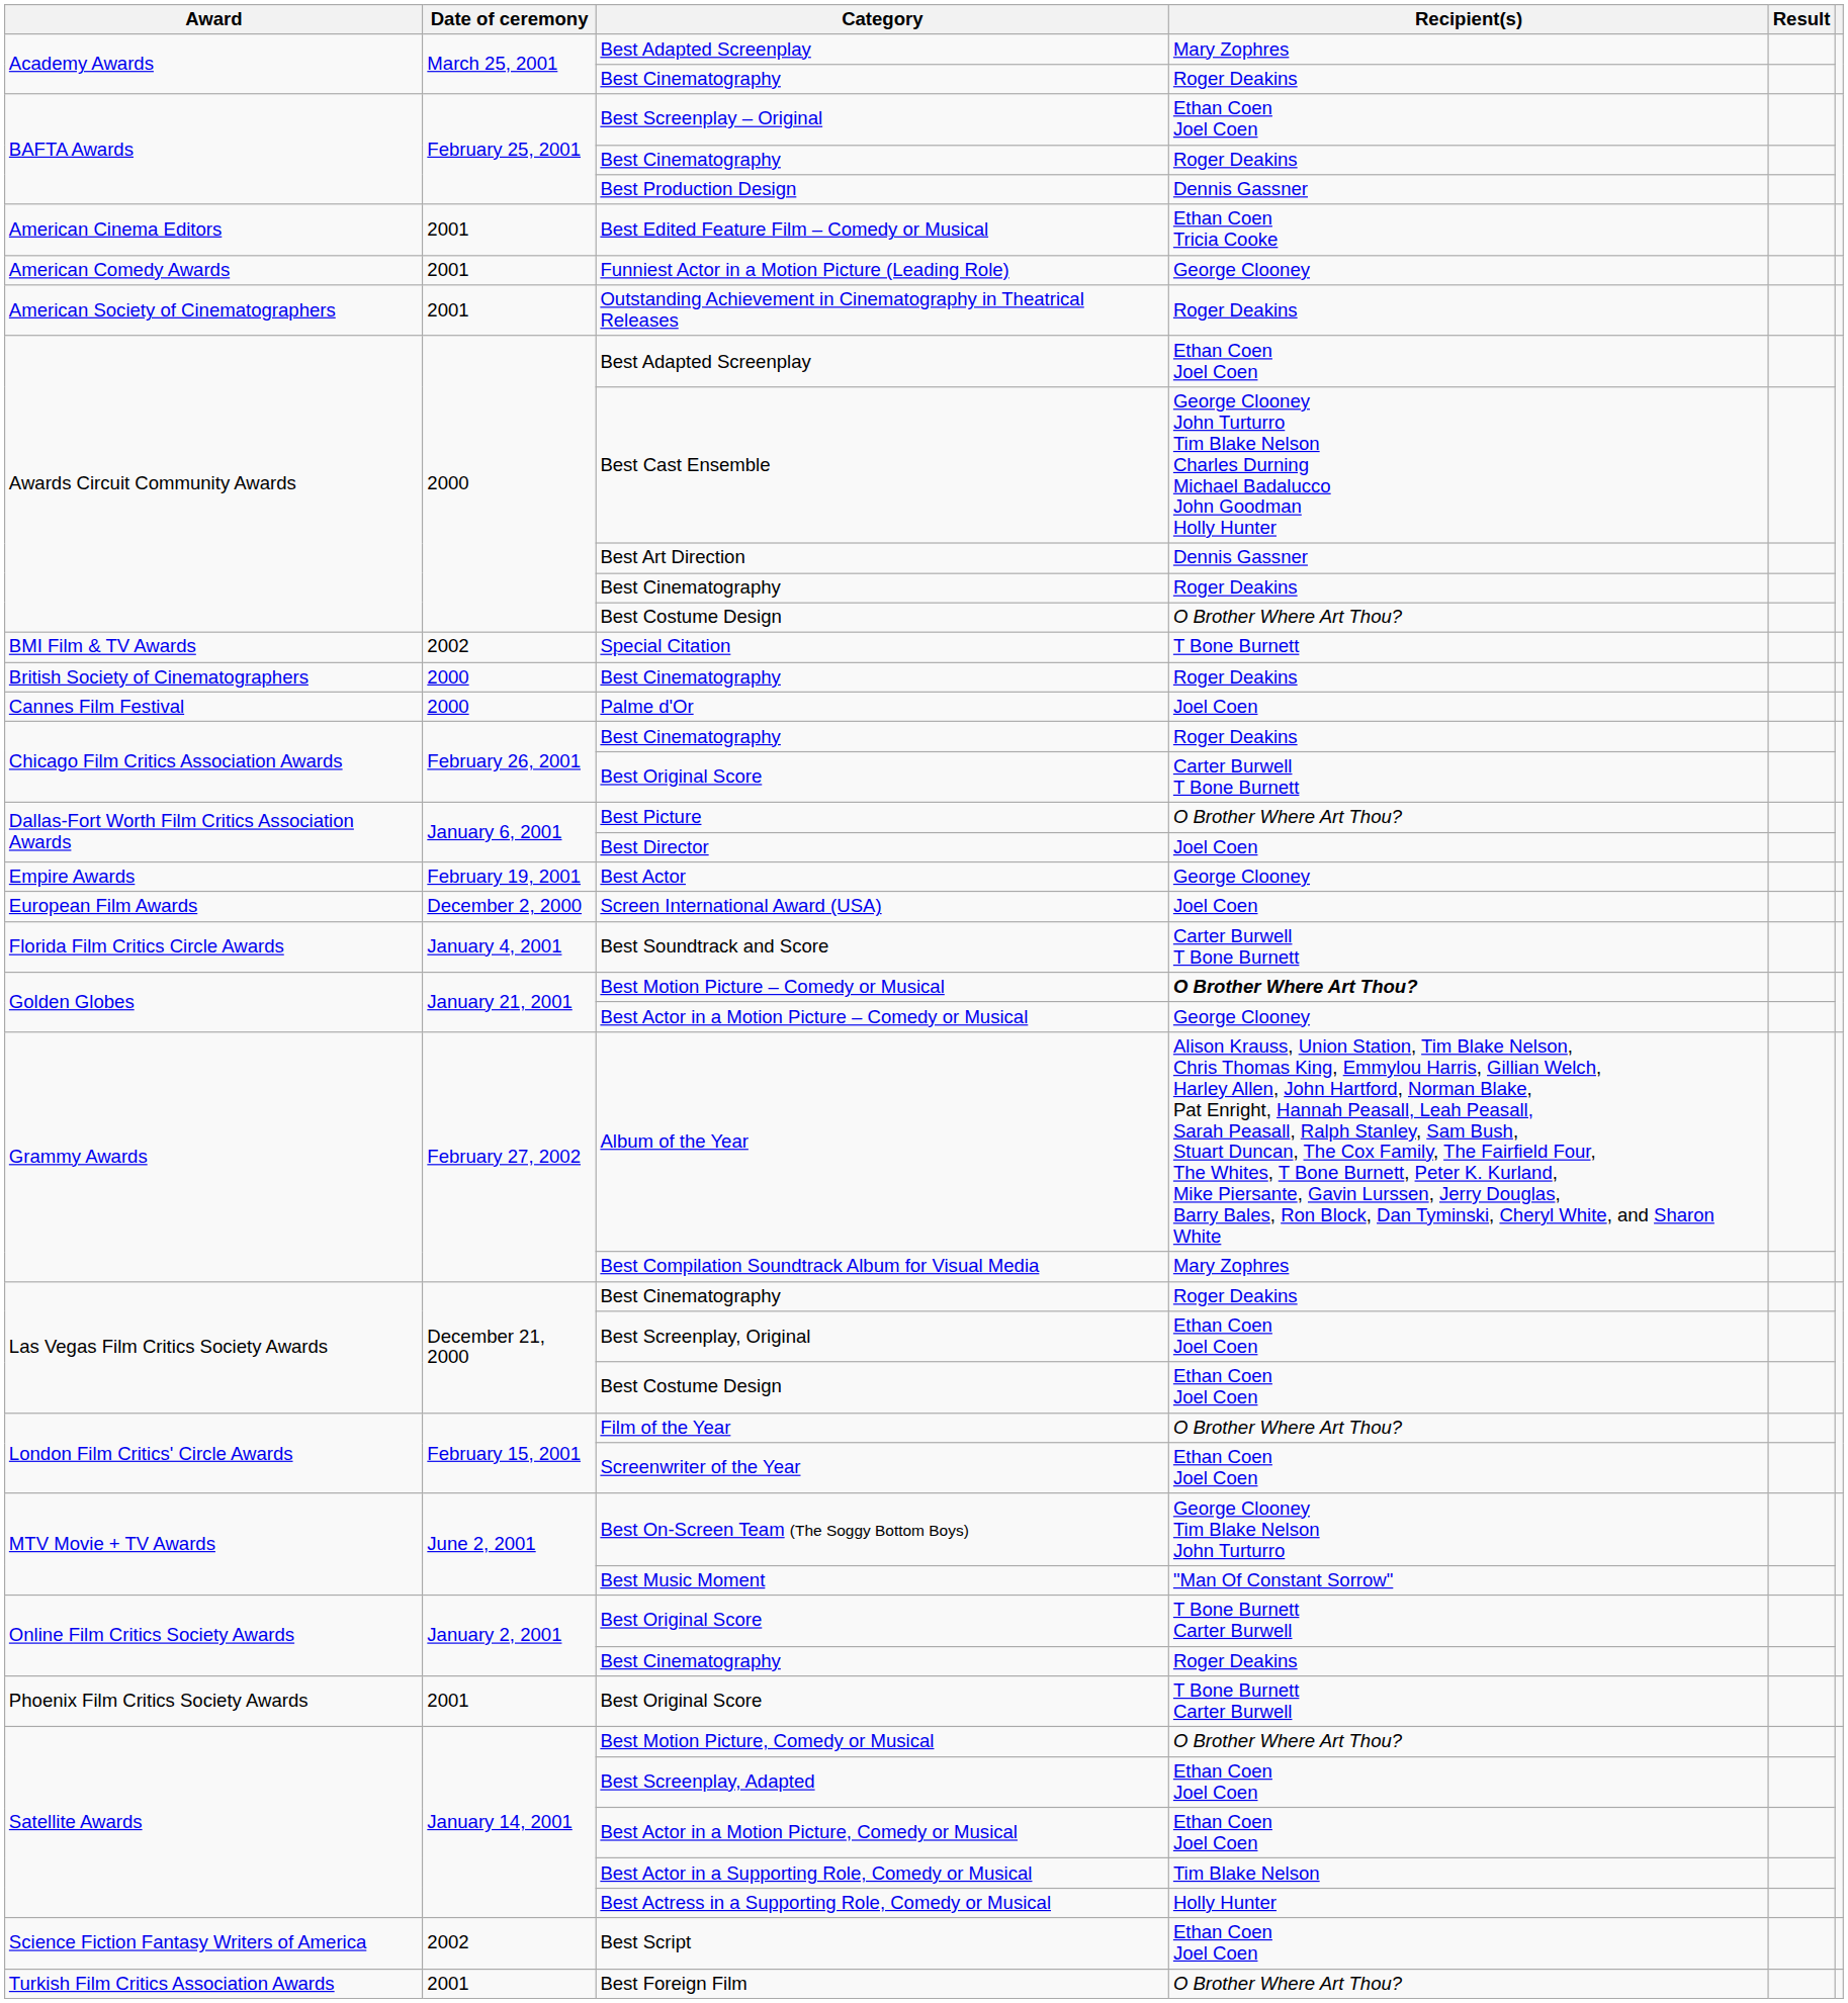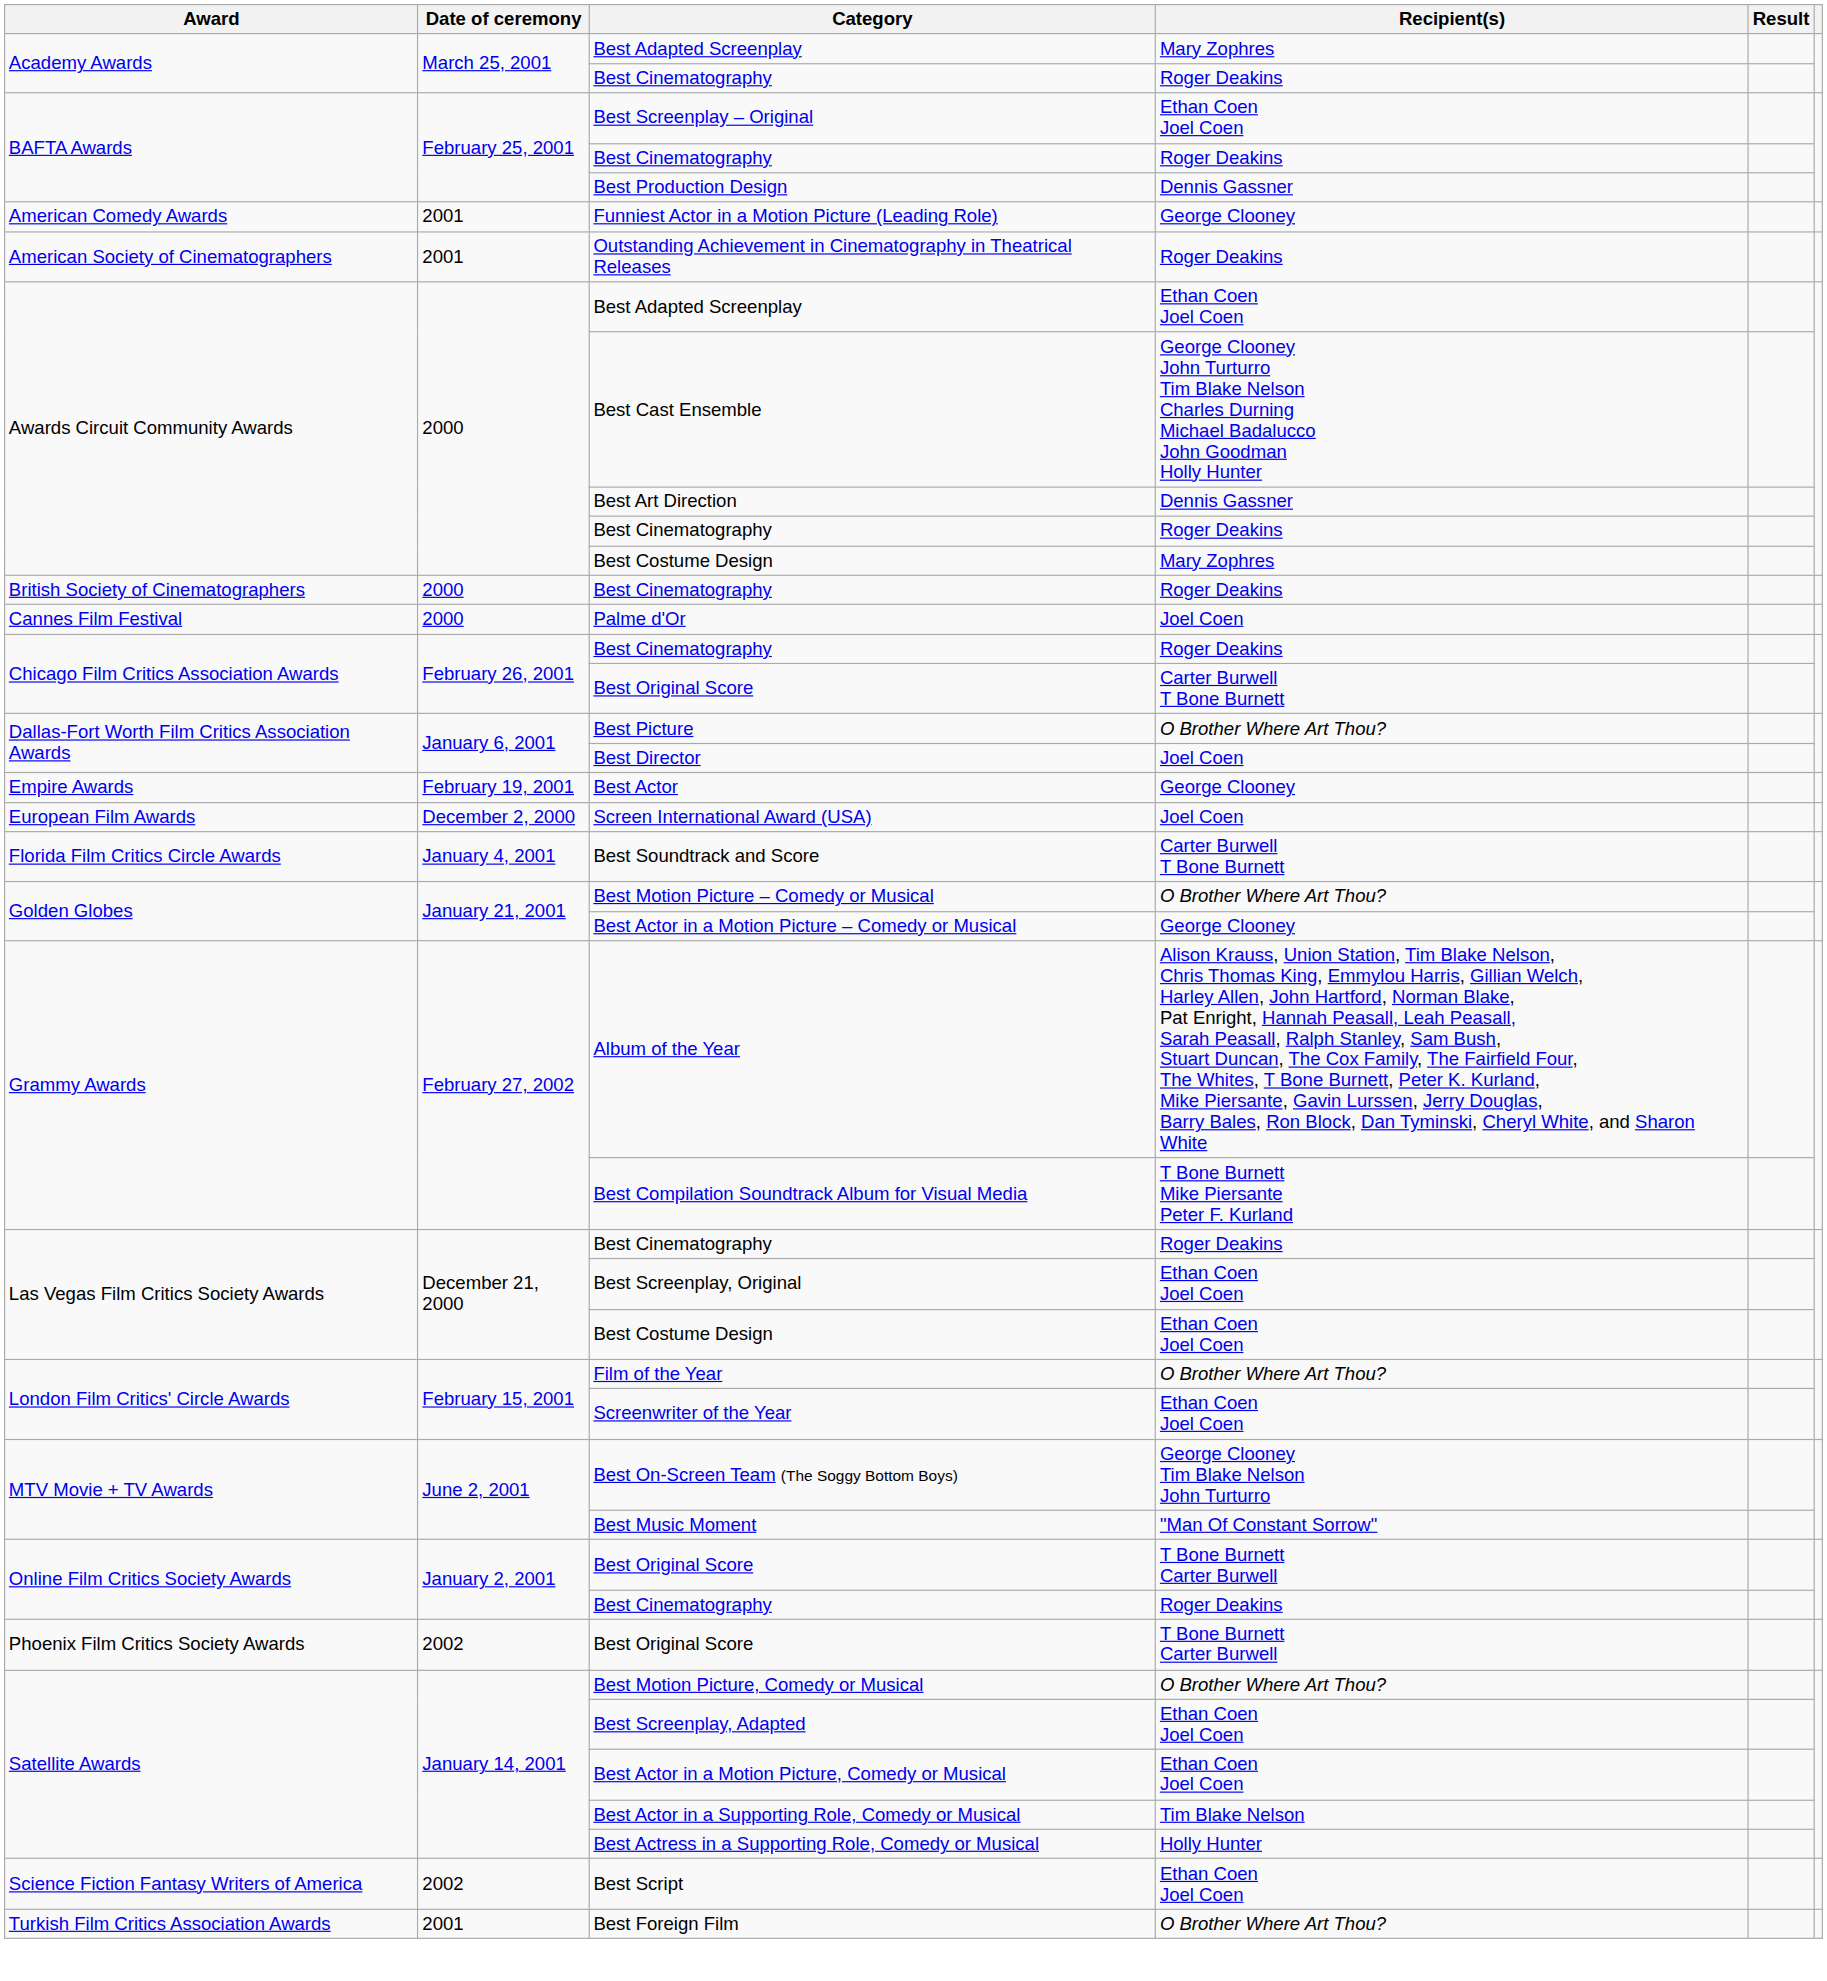 <table class="wikitable">
 <tr>
 <th>Award</th>
 <th>Date of ceremony</th>
 <th>Category</th>
 <th>Recipient(s)</th>
 <th>Result</th>
 <th></th>
 </tr>
 <tr>
 <td rowspan="2"><a href='#'>Academy Awards</a></td>
 <td rowspan="2"><a href='#'>March 25, 2001</a></td>
 <td><a href='#'>Best Adapted Screenplay</a></td>
 <td><a href='#'>Mary Zophres</a></td>
 <td></td>
 <td rowspan="2"></td>
 </tr>
 <tr>
 <td><a href='#'>Best Cinematography</a></td>
 <td><a href='#'>Roger Deakins</a></td>
 <td></td>
 </tr>
 <tr>
 <td rowspan="3"><a href='#'>BAFTA Awards</a></td>
 <td rowspan="3"><a href='#'>February 25, 2001</a></td>
 <td><a href='#'>Best Screenplay – Original</a></td>
 <td><a href='#'>Ethan Coen<br>Joel Coen</a></td>
 <td></td>
 <td rowspan="3"></td>
 </tr>
 <tr>
 <td><a href='#'>Best Cinematography</a></td>
 <td><a href='#'>Roger Deakins</a></td>
 <td></td>
 </tr>
 <tr>
 <td><a href='#'>Best Production Design</a></td>
 <td><a href='#'>Dennis Gassner</a></td>
-<td></td>
-</tr>
-<tr>
-<td><a href='#'>American Cinema Editors</a></td>
-<td>2001</td>
-<td><a href='#'>Best Edited Feature Film – Comedy or Musical</a></td>
-<td><a href='#'>Ethan Coen</a><br><a href='#'>Tricia Cooke</a></td>
-<td></td>
 <td></td>
 </tr>
 <tr>
 <td><a href='#'>American Comedy Awards</a></td>
 <td>2001</td>
 <td><a href='#'>Funniest Actor in a Motion Picture (Leading Role)</a></td>
 <td><a href='#'>George Clooney</a></td>
 <td></td>
 <td></td>
 </tr>
 <tr>
 <td><a href='#'>American Society of Cinematographers</a></td>
 <td>2001</td>
 <td><a href='#'>Outstanding Achievement in Cinematography in Theatrical Releases</a></td>
 <td><a href='#'>Roger Deakins</a></td>
 <td></td>
 <td></td>
 </tr>
 <tr>
 <td rowspan="5">Awards Circuit Community Awards</td>
 <td rowspan="5">2000</td>
 <td>Best Adapted Screenplay</td>
 <td><a href='#'>Ethan Coen<br>Joel Coen</a></td>
 <td></td>
 <td rowspan="5"></td>
 </tr>
 <tr>
 <td>Best Cast Ensemble</td>
 <td><a href='#'>George Clooney</a><br><a href='#'>John Turturro</a><br><a href='#'>Tim Blake Nelson</a><br><a href='#'>Charles Durning</a><br><a href='#'>Michael Badalucco</a><br><a href='#'>John Goodman</a><br><a href='#'>Holly Hunter</a></td>
 <td></td>
 </tr>
 <tr>
 <td>Best Art Direction</td>
 <td><a href='#'>Dennis Gassner</a></td>
 <td></td>
 </tr>
 <tr>
 <td>Best Cinematography</td>
 <td><a href='#'>Roger Deakins</a></td>
 <td></td>
 </tr>
 <tr>
 <td>Best Costume Design</td>
-<td><em>O Brother Where Art Thou?</em></td>
-<td></td>
-</tr>
-<tr>
-<td><a href='#'>BMI Film & TV Awards</a></td>
-<td>2002</td>
-<td><a href='#'>Special Citation</a></td>
-<td><a href='#'>T Bone Burnett</a></td>
-<td></td>
+<td><a href='#'>Mary Zophres</a></td>
 <td></td>
 </tr>
 <tr>
 <td><a href='#'>British Society of Cinematographers</a></td>
 <td><a href='#'>2000</a></td>
 <td><a href='#'>Best Cinematography</a></td>
 <td><a href='#'>Roger Deakins</a></td>
 <td></td>
 <td></td>
 </tr>
 <tr>
 <td><a href='#'>Cannes Film Festival</a></td>
 <td><a href='#'>2000</a></td>
 <td><a href='#'>Palme d'Or</a></td>
 <td><a href='#'>Joel Coen</a></td>
 <td></td>
 <td></td>
 </tr>
 <tr>
 <td rowspan="2"><a href='#'>Chicago Film Critics Association Awards</a></td>
 <td rowspan="2"><a href='#'>February 26, 2001</a></td>
 <td><a href='#'>Best Cinematography</a></td>
 <td><a href='#'>Roger Deakins</a></td>
 <td></td>
 <td rowspan="2"></td>
 </tr>
 <tr>
 <td><a href='#'>Best Original Score</a></td>
 <td><a href='#'>Carter Burwell</a><br><a href='#'>T Bone Burnett</a></td>
 <td></td>
 </tr>
 <tr>
 <td rowspan="2"><a href='#'>Dallas-Fort Worth Film Critics Association Awards</a></td>
 <td rowspan="2"><a href='#'>January 6, 2001</a></td>
 <td><a href='#'>Best Picture</a></td>
 <td><em>O Brother Where Art Thou?</em></td>
 <td></td>
 <td rowspan="2"></td>
 </tr>
 <tr>
 <td><a href='#'>Best Director</a></td>
 <td><a href='#'>Joel Coen</a></td>
 <td></td>
 </tr>
 <tr>
 <td><a href='#'>Empire Awards</a></td>
 <td><a href='#'>February 19, 2001</a></td>
 <td><a href='#'>Best Actor</a></td>
 <td><a href='#'>George Clooney</a></td>
 <td></td>
 <td></td>
 </tr>
 <tr>
 <td><a href='#'>European Film Awards</a></td>
 <td><a href='#'>December 2, 2000</a></td>
 <td><a href='#'>Screen International Award (USA)</a></td>
 <td><a href='#'>Joel Coen</a></td>
 <td></td>
 <td></td>
 </tr>
 <tr>
 <td><a href='#'>Florida Film Critics Circle Awards</a></td>
 <td><a href='#'>January 4, 2001</a></td>
 <td>Best Soundtrack and Score</td>
 <td><a href='#'>Carter Burwell</a><br><a href='#'>T Bone Burnett</a></td>
 <td></td>
 <td></td>
 </tr>
 <tr>
 <td rowspan="2"><a href='#'>Golden Globes</a></td>
 <td rowspan="2"><a href='#'>January 21, 2001</a></td>
 <td><a href='#'>Best Motion Picture – Comedy or Musical</a></td>
-<td><strong><em>O Brother Where Art Thou?</em></strong></td>
+<td><em>O Brother Where Art Thou?</em></td>
 <td></td>
 <td rowspan="2"></td>
 </tr>
 <tr>
 <td><a href='#'>Best Actor in a Motion Picture – Comedy or Musical</a></td>
 <td><a href='#'>George Clooney</a></td>
 <td></td>
 </tr>
 <tr>
 <td rowspan="2"><a href='#'>Grammy Awards</a></td>
 <td rowspan="2"><a href='#'>February 27, 2002</a></td>
 <td><a href='#'>Album of the Year</a></td>
 <td><a href='#'>Alison Krauss</a>, <a href='#'>Union Station</a>, <a href='#'>Tim Blake Nelson</a>, <br> <a href='#'>Chris Thomas King</a>, <a href='#'>Emmylou Harris</a>, <a href='#'>Gillian Welch</a>, <br> <a href='#'>Harley Allen</a>, <a href='#'>John Hartford</a>, <a href='#'>Norman Blake</a>, <br> Pat Enright, <a href='#'>Hannah Peasall, Leah Peasall, <br> Sarah Peasall</a>, <a href='#'>Ralph Stanley</a>, <a href='#'>Sam Bush</a>, <br> <a href='#'>Stuart Duncan</a>, <a href='#'>The Cox Family</a>, <a href='#'>The Fairfield Four</a>, <br> <a href='#'>The Whites</a>, <a href='#'>T Bone Burnett</a>, <a href='#'>Peter K. Kurland</a>, <br> <a href='#'>Mike Piersante</a>, <a href='#'>Gavin Lurssen</a>, <a href='#'>Jerry Douglas</a>, <br> <a href='#'>Barry Bales</a>, <a href='#'>Ron Block</a>, <a href='#'>Dan Tyminski</a>, <a href='#'>Cheryl White</a>, and <a href='#'>Sharon White</a></td>
 <td></td>
 <td rowspan="2"></td>
 </tr>
 <tr>
 <td><a href='#'>Best Compilation Soundtrack Album for Visual Media</a></td>
-<td><a href='#'>Mary Zophres</a></td>
+<td><a href='#'>T Bone Burnett</a><br><a href='#'>Mike Piersante</a><br><a href='#'>Peter F. Kurland</a></td>
 <td></td>
 </tr>
 <tr>
 <td rowspan="3">Las Vegas Film Critics Society Awards</td>
 <td rowspan="3">December 21, 2000</td>
 <td>Best Cinematography</td>
 <td><a href='#'>Roger Deakins</a></td>
 <td></td>
 <td rowspan="3"></td>
 </tr>
 <tr>
 <td>Best Screenplay, Original</td>
 <td><a href='#'>Ethan Coen<br>Joel Coen</a></td>
 <td></td>
 </tr>
 <tr>
 <td>Best Costume Design</td>
 <td><a href='#'>Ethan Coen<br>Joel Coen</a></td>
 <td></td>
 </tr>
 <tr>
 <td rowspan="2"><a href='#'>London Film Critics' Circle Awards</a></td>
 <td rowspan="2"><a href='#'>February 15, 2001</a></td>
 <td><a href='#'>Film of the Year</a></td>
 <td><em>O Brother Where Art Thou?</em></td>
 <td></td>
 <td rowspan="2"></td>
 </tr>
 <tr>
 <td><a href='#'>Screenwriter of the Year</a></td>
 <td><a href='#'>Ethan Coen<br>Joel Coen</a></td>
 <td></td>
 </tr>
 <tr>
 <td rowspan="2"><a href='#'>MTV Movie + TV Awards</a></td>
 <td rowspan="2"><a href='#'>June 2, 2001</a></td>
 <td><a href='#'>Best On-Screen Team</a> <small>(The Soggy Bottom Boys)</small></td>
 <td><a href='#'>George Clooney</a><br><a href='#'>Tim Blake Nelson</a><br><a href='#'>John Turturro</a></td>
 <td></td>
 <td rowspan="2"></td>
 </tr>
 <tr>
 <td><a href='#'>Best Music Moment</a></td>
 <td><a href='#'>"Man Of Constant Sorrow"</a></td>
 <td></td>
 </tr>
 <tr>
 <td rowspan="2"><a href='#'>Online Film Critics Society Awards</a></td>
 <td rowspan="2"><a href='#'>January 2, 2001</a></td>
 <td><a href='#'>Best Original Score</a></td>
 <td><a href='#'>T Bone Burnett</a><br><a href='#'>Carter Burwell</a></td>
 <td></td>
 <td rowspan="2"></td>
 </tr>
 <tr>
 <td><a href='#'>Best Cinematography</a></td>
 <td><a href='#'>Roger Deakins</a></td>
 <td></td>
 </tr>
 <tr>
 <td>Phoenix Film Critics Society Awards</td>
-<td>2001</td>
+<td>2002</td>
 <td>Best Original Score</td>
 <td><a href='#'>T Bone Burnett</a><br><a href='#'>Carter Burwell</a></td>
 <td></td>
 <td></td>
 </tr>
 <tr>
 <td rowspan="5"><a href='#'>Satellite Awards</a></td>
 <td rowspan="5"><a href='#'>January 14, 2001</a></td>
 <td><a href='#'>Best Motion Picture, Comedy or Musical</a></td>
 <td><em>O Brother Where Art Thou?</em></td>
 <td></td>
 <td rowspan="5"></td>
 </tr>
 <tr>
 <td><a href='#'>Best Screenplay, Adapted</a></td>
 <td><a href='#'>Ethan Coen<br>Joel Coen</a></td>
 <td></td>
 </tr>
 <tr>
 <td><a href='#'>Best Actor in a Motion Picture, Comedy or Musical</a></td>
 <td><a href='#'>Ethan Coen<br>Joel Coen</a></td>
 <td></td>
 </tr>
 <tr>
 <td><a href='#'>Best Actor in a Supporting Role, Comedy or Musical</a></td>
 <td><a href='#'>Tim Blake Nelson</a></td>
 <td></td>
 </tr>
 <tr>
 <td><a href='#'>Best Actress in a Supporting Role, Comedy or Musical</a></td>
 <td><a href='#'>Holly Hunter</a></td>
 <td></td>
 </tr>
 <tr>
 <td><a href='#'>Science Fiction Fantasy Writers of America</a></td>
 <td>2002</td>
 <td>Best Script</td>
 <td><a href='#'>Ethan Coen<br>Joel Coen</a></td>
 <td></td>
 <td></td>
 </tr>
 <tr>
 <td><a href='#'>Turkish Film Critics Association Awards</a></td>
 <td>2001</td>
 <td>Best Foreign Film</td>
 <td><em>O Brother Where Art Thou?</em></td>
 <td></td>
 <td></td>
 </tr>
 </table>
